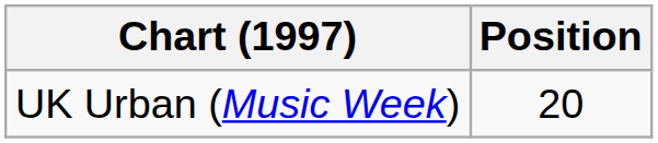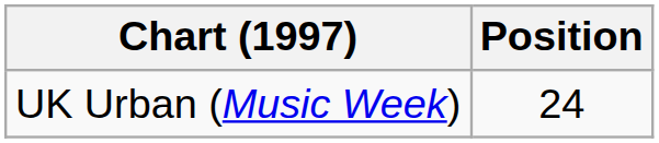 <table class="wikitable plainrowheaders" style="text-align:center">
 <tr>
 <th>Chart (1997)</th>
 <th>Position</th>
 </tr>
 <tr>
 <td>UK Urban (<em><a href='#'>Music Week</a></em>)</td>
-<td>20</td>
+<td>24</td>
 </tr>
 </table>
